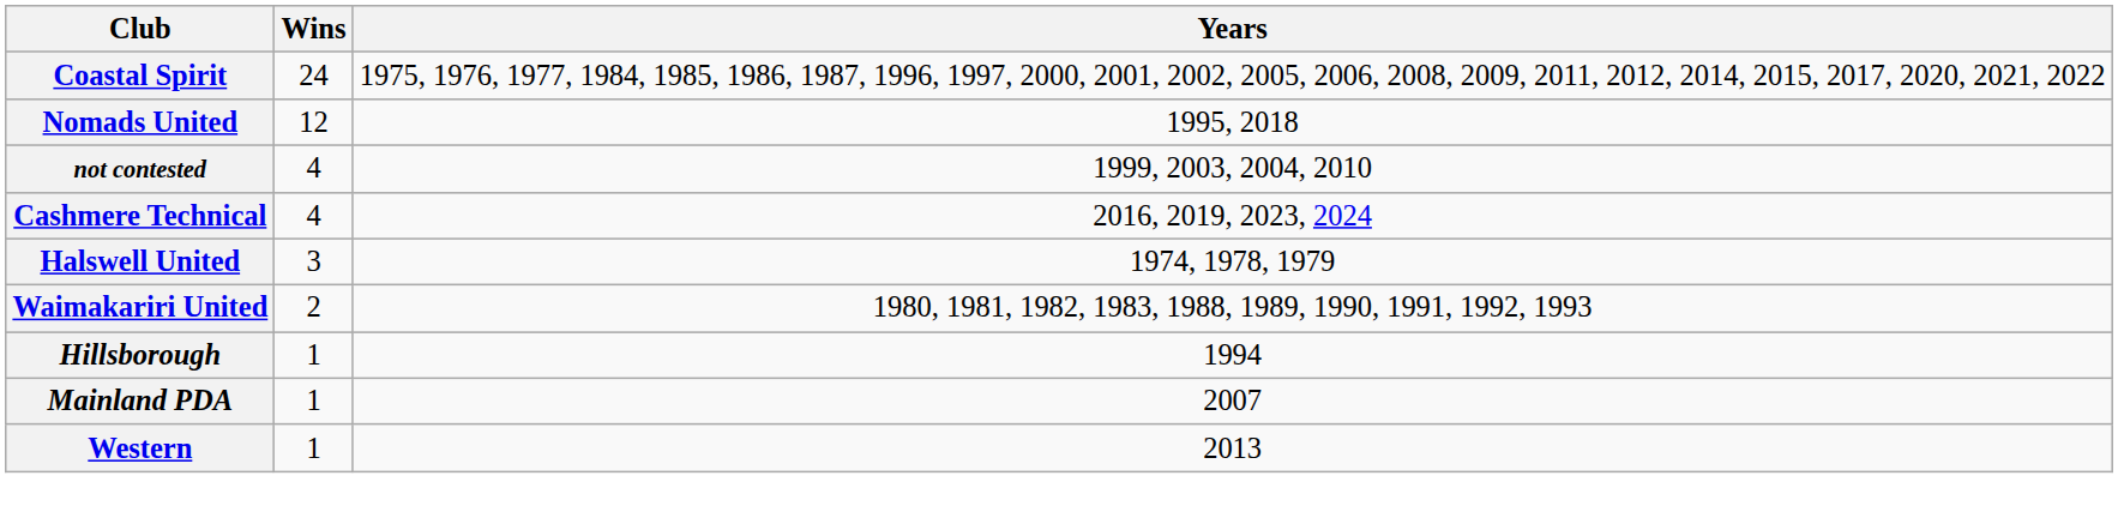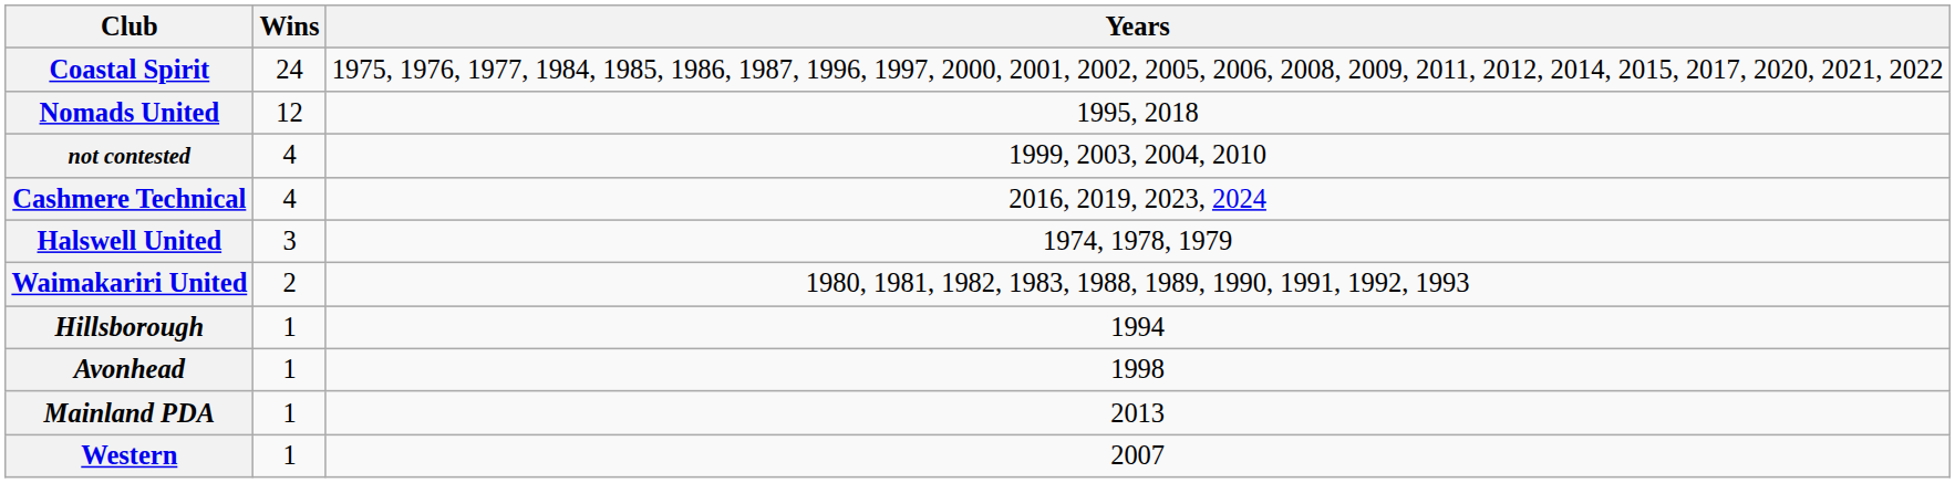 <table class="wikitable sortable plainrowheaders" style="text-align:center">
 <tr>
 <th scope="col">Club</th>
 <th scope="col">Wins</th>
 <th scope="col">Years</th>
 </tr>
 <tr>
 <th><a href='#'>Coastal Spirit</a></th>
 <td>24</td>
 <td>1975, 1976, 1977, 1984, 1985, 1986, 1987, 1996, 1997, 2000, 2001, 2002, 2005, 2006, 2008, 2009, 2011, 2012, 2014, 2015, 2017, 2020, 2021, 2022</td>
 </tr>
 <tr>
 <th><a href='#'>Nomads United</a></th>
 <td>12</td>
 <td>1995, 2018</td>
 </tr>
 <tr>
 <th><small><em>not contested</em></small></th>
 <td>4</td>
 <td>1999, 2003, 2004, 2010</td>
 </tr>
 <tr>
 <th><a href='#'>Cashmere Technical</a></th>
 <td>4</td>
 <td>2016, 2019, 2023, <a href='#'>2024</a></td>
 </tr>
 <tr>
 <th><a href='#'>Halswell United</a></th>
 <td>3</td>
 <td>1974, 1978, 1979</td>
 </tr>
 <tr>
 <th nowrap><a href='#'>Waimakariri United</a></th>
 <td>2</td>
 <td>1980, 1981, 1982, 1983, 1988, 1989, 1990, 1991, 1992, 1993</td>
 </tr>
 <tr>
 <th><em>Hillsborough</em></th>
 <td>1</td>
 <td>1994</td>
 </tr>
 <tr>
+<th><em>Avonhead</em></th>
+<td>1</td>
+<td>1998</td>
+</tr>
+<tr>
 <th><em>Mainland PDA</em></th>
 <td>1</td>
-<td>2007</td>
+<td>2013</td>
 </tr>
 <tr>
 <th><a href='#'>Western</a></th>
 <td>1</td>
-<td>2013</td>
+<td>2007</td>
 </tr>
 </table>
